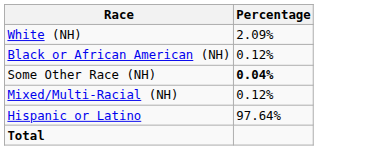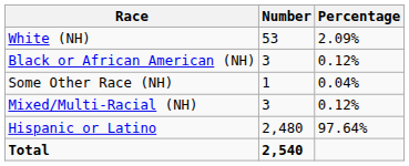 <table class="wikitable">
 <tr>
 <th>Race</th>
+<th>Number</th>
 <th>Percentage</th>
 </tr>
 <tr>
 <td><a href='#'>White</a> (NH)</td>
+<td>53</td>
 <td>2.09%</td>
 </tr>
 <tr>
 <td><a href='#'>Black or African American</a> (NH)</td>
+<td>3</td>
 <td>0.12%</td>
 </tr>
 <tr>
 <td>Some Other Race (NH)</td>
-<td><strong>0.04%</strong></td>
+<td>1</td>
+<td>0.04%</td>
 </tr>
 <tr>
 <td><a href='#'>Mixed/Multi-Racial</a> (NH)</td>
+<td>3</td>
 <td>0.12%</td>
 </tr>
 <tr>
 <td><a href='#'>Hispanic or Latino</a></td>
+<td>2,480</td>
 <td>97.64%</td>
 </tr>
 <tr>
 <td><strong>Total</strong></td>
+<td><strong>2,540</strong></td>
 <td></td>
 </tr>
 </table>
